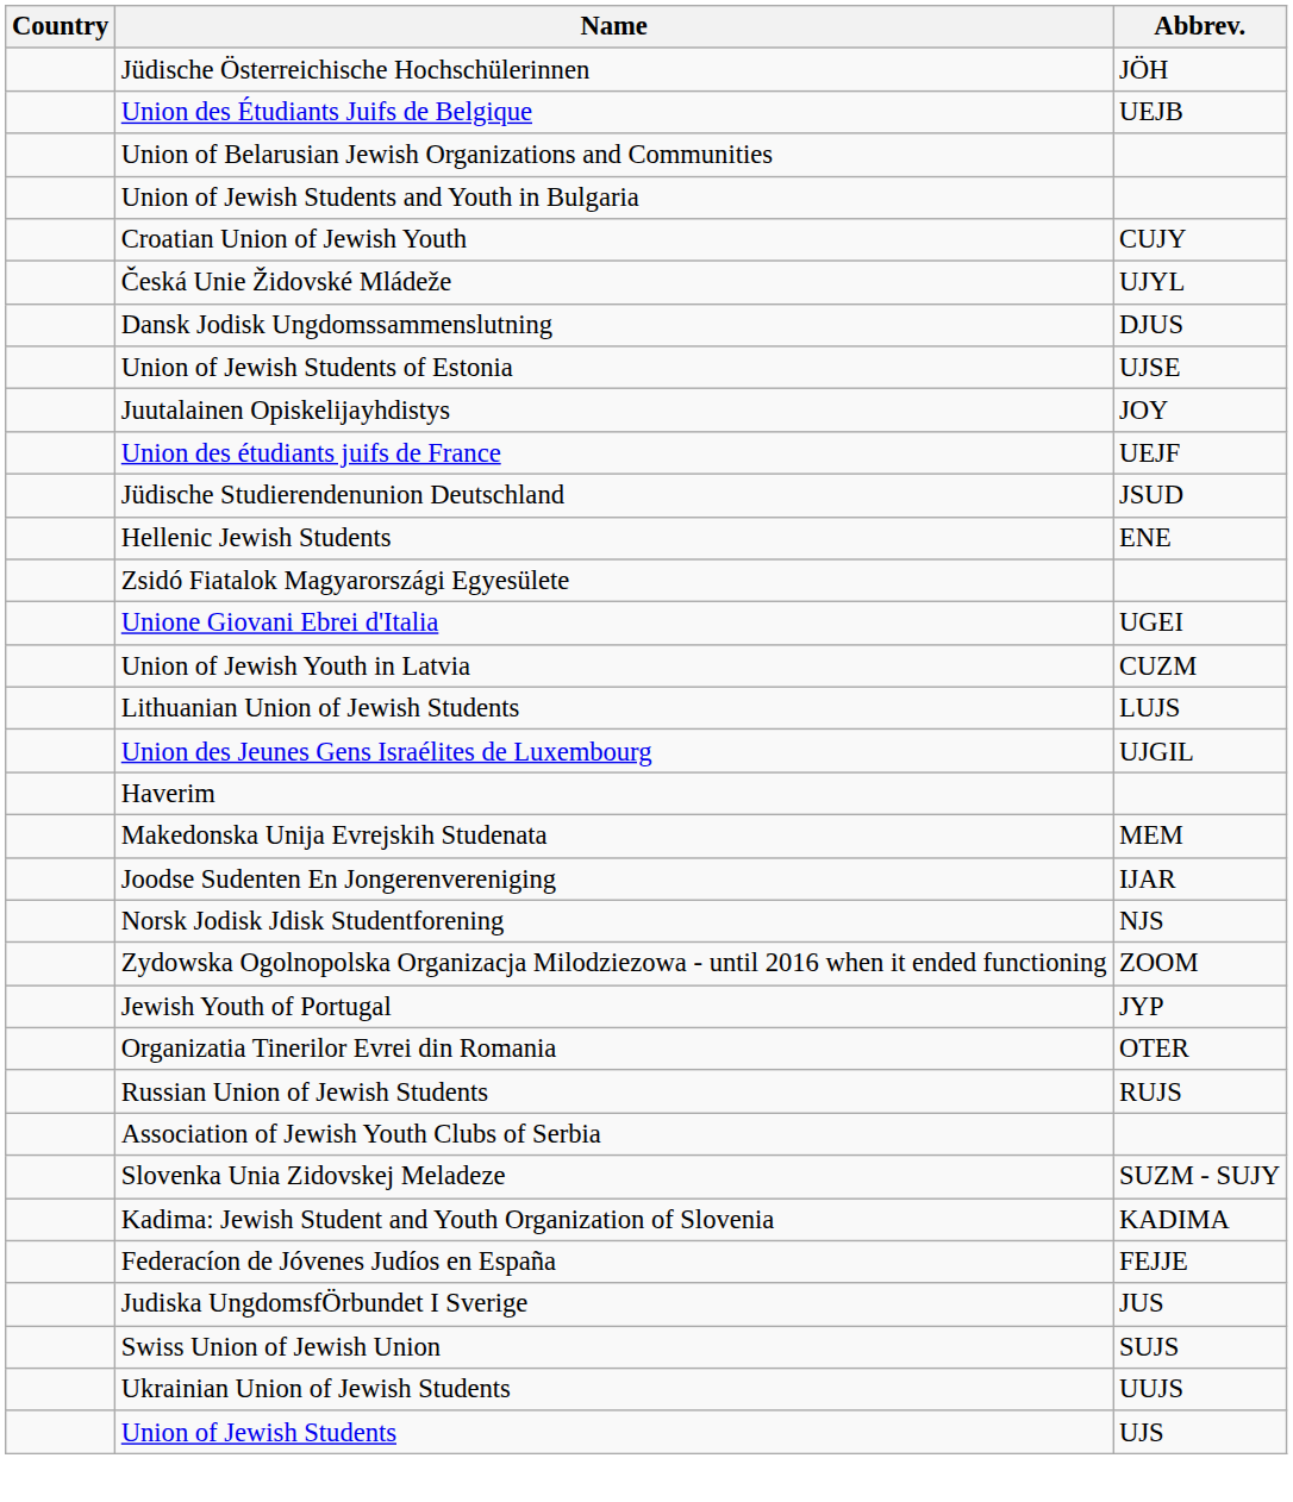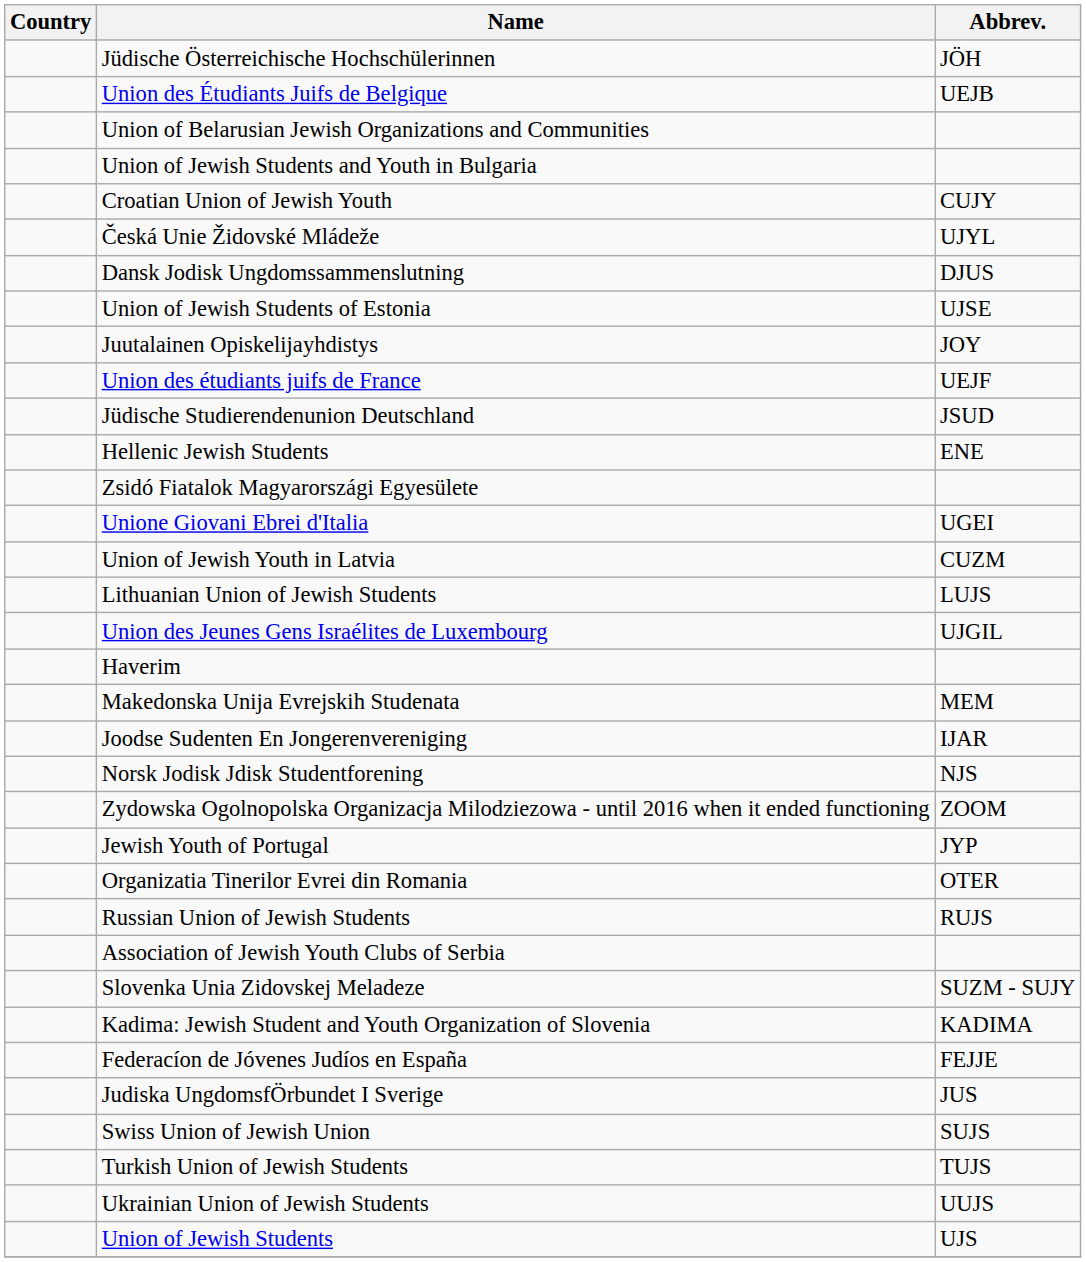 <table class="wikitable">
 <tr>
 <th>Country</th>
 <th>Name</th>
 <th>Abbrev.</th>
 </tr>
 <tr>
 <td></td>
 <td>Jüdische Österreichische Hochschülerinnen</td>
 <td>JÖH</td>
 </tr>
 <tr>
 <td></td>
 <td><a href='#'>Union des Étudiants Juifs de Belgique</a></td>
 <td>UEJB</td>
 </tr>
 <tr>
 <td></td>
 <td>Union of Belarusian Jewish Organizations and Communities</td>
 <td></td>
 </tr>
 <tr>
 <td></td>
 <td>Union of Jewish Students and Youth in Bulgaria</td>
 <td></td>
 </tr>
 <tr>
 <td></td>
 <td>Croatian Union of Jewish Youth</td>
 <td>CUJY</td>
 </tr>
 <tr>
 <td></td>
 <td>Česká Unie Židovské Mládeže</td>
 <td>UJYL</td>
 </tr>
 <tr>
 <td></td>
 <td>Dansk Jodisk Ungdomssammenslutning</td>
 <td>DJUS</td>
 </tr>
 <tr>
 <td></td>
 <td>Union of Jewish Students of Estonia</td>
 <td>UJSE</td>
 </tr>
 <tr>
 <td></td>
 <td>Juutalainen Opiskelijayhdistys</td>
 <td>JOY</td>
 </tr>
 <tr>
 <td></td>
 <td><a href='#'>Union des étudiants juifs de France</a></td>
 <td>UEJF</td>
 </tr>
 <tr>
 <td></td>
 <td>Jüdische Studierendenunion Deutschland</td>
 <td>JSUD</td>
 </tr>
 <tr>
 <td></td>
 <td>Hellenic Jewish Students</td>
 <td>ENE</td>
 </tr>
 <tr>
 <td></td>
 <td>Zsidó Fiatalok Magyarországi Egyesülete</td>
 <td></td>
 </tr>
 <tr>
 <td></td>
 <td><a href='#'>Unione Giovani Ebrei d'Italia</a></td>
 <td>UGEI</td>
 </tr>
 <tr>
 <td></td>
 <td>Union of Jewish Youth in Latvia</td>
 <td>CUZM</td>
 </tr>
 <tr>
 <td></td>
 <td>Lithuanian Union of Jewish Students</td>
 <td>LUJS</td>
 </tr>
 <tr>
 <td></td>
 <td><a href='#'>Union des Jeunes Gens Israélites de Luxembourg</a></td>
 <td>UJGIL</td>
 </tr>
 <tr>
 <td></td>
 <td>Haverim</td>
 <td></td>
 </tr>
 <tr>
 <td></td>
 <td>Makedonska Unija Evrejskih Studenata</td>
 <td>MEM</td>
 </tr>
 <tr>
 <td></td>
 <td>Joodse Sudenten En Jongerenvereniging</td>
 <td>IJAR</td>
 </tr>
 <tr>
 <td></td>
 <td>Norsk Jodisk Jdisk Studentforening</td>
 <td>NJS</td>
 </tr>
 <tr>
 <td></td>
 <td>Zydowska Ogolnopolska Organizacja Milodziezowa - until 2016 when it ended functioning</td>
 <td>ZOOM</td>
 </tr>
 <tr>
 <td></td>
 <td>Jewish Youth of Portugal</td>
 <td>JYP</td>
 </tr>
 <tr>
 <td></td>
 <td>Organizatia Tinerilor Evrei din Romania</td>
 <td>OTER</td>
 </tr>
 <tr>
 <td></td>
 <td>Russian Union of Jewish Students</td>
 <td>RUJS</td>
 </tr>
 <tr>
 <td></td>
 <td>Association of Jewish Youth Clubs of Serbia</td>
 <td></td>
 </tr>
 <tr>
 <td></td>
 <td>Slovenka Unia Zidovskej Meladeze</td>
 <td>SUZM - SUJY</td>
 </tr>
 <tr>
 <td></td>
 <td>Kadima: Jewish Student and Youth Organization of Slovenia</td>
 <td>KADIMA</td>
 </tr>
 <tr>
 <td></td>
 <td>Federacíon de Jóvenes Judíos en España</td>
 <td>FEJJE</td>
 </tr>
 <tr>
 <td></td>
 <td>Judiska UngdomsfÖrbundet I Sverige</td>
 <td>JUS</td>
 </tr>
 <tr>
 <td></td>
 <td>Swiss Union of Jewish Union</td>
 <td>SUJS</td>
 </tr>
 <tr>
 <td></td>
+<td>Turkish Union of Jewish Students</td>
+<td>TUJS</td>
+</tr>
+<tr>
+<td></td>
 <td>Ukrainian Union of Jewish Students</td>
 <td>UUJS</td>
 </tr>
 <tr>
 <td></td>
 <td><a href='#'>Union of Jewish Students</a></td>
 <td>UJS</td>
 </tr>
 <tr>
 </tr>
 </table>
